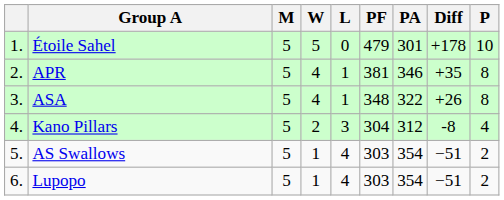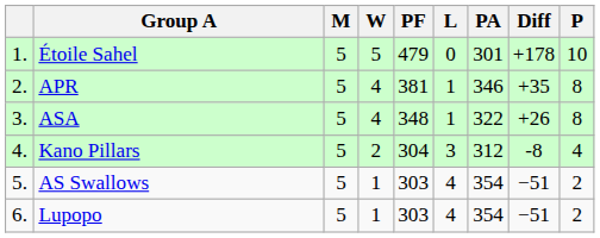 <table class="wikitable" style="text-align:center">
 <tr>
 <th width=15></th>
 <th width=220>Group A</th>
 <th width=20>M</th>
 <th width=20>W</th>
+<th width=20>PF</th>
 <th width=20>L</th>
-<th width=20>PF</th>
 <th width=20>PA</th>
 <th width=30>Diff</th>
 <th width=20>P</th>
 </tr>
 <tr style="background: #ccffcc;">
 <td>1.</td>
 <td align=left> <a href='#'>Étoile Sahel</a></td>
 <td>5</td>
 <td>5</td>
+<td>479</td>
 <td>0</td>
-<td>479</td>
 <td>301</td>
 <td>+178</td>
 <td>10</td>
 </tr>
 <tr style="background: #ccffcc;">
 <td>2.</td>
 <td align=left> <a href='#'>APR</a></td>
 <td>5</td>
 <td>4</td>
+<td>381</td>
 <td>1</td>
-<td>381</td>
 <td>346</td>
 <td>+35</td>
 <td>8</td>
 </tr>
 <tr style="background: #ccffcc;">
 <td>3.</td>
 <td align=left> <a href='#'>ASA</a></td>
 <td>5</td>
 <td>4</td>
+<td>348</td>
 <td>1</td>
-<td>348</td>
 <td>322</td>
 <td>+26</td>
 <td>8</td>
 </tr>
 <tr style="background: #ccffcc;">
 <td>4.</td>
 <td align=left> <a href='#'>Kano Pillars</a></td>
 <td>5</td>
 <td>2</td>
+<td>304</td>
 <td>3</td>
-<td>304</td>
 <td>312</td>
 <td>-8</td>
 <td>4</td>
 </tr>
 <tr>
 <td>5.</td>
 <td align=left> <a href='#'>AS Swallows</a></td>
 <td>5</td>
 <td>1</td>
+<td>303</td>
 <td>4</td>
-<td>303</td>
 <td>354</td>
 <td>−51</td>
 <td>2</td>
 </tr>
 <tr>
 <td>6.</td>
 <td align=left> <a href='#'>Lupopo</a></td>
 <td>5</td>
 <td>1</td>
+<td>303</td>
 <td>4</td>
-<td>303</td>
 <td>354</td>
 <td>−51</td>
 <td>2</td>
 </tr>
 </table>
